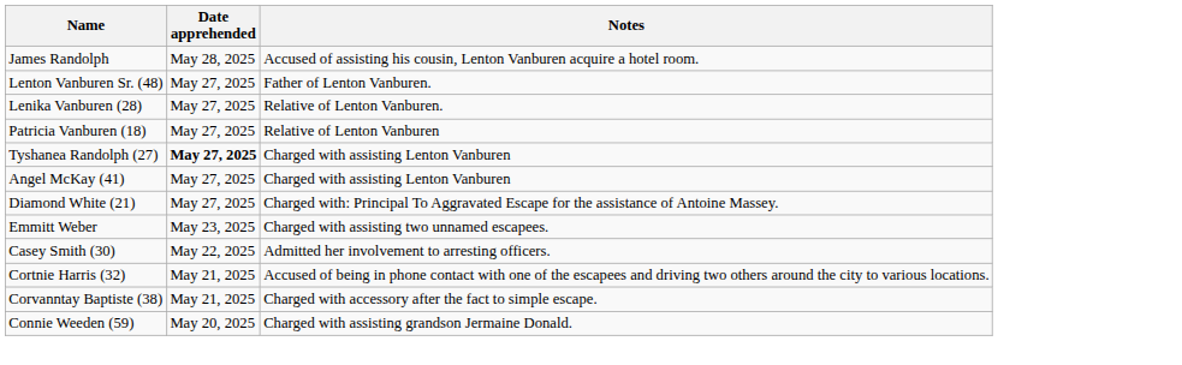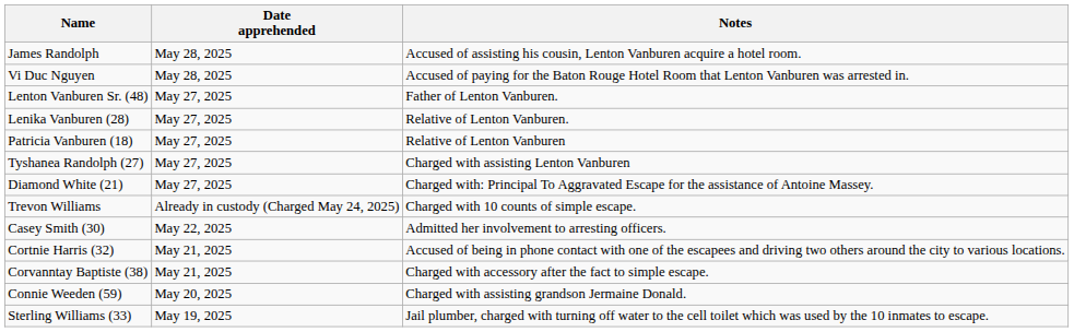 <table class="wikitable">
 <tr>
 <th>Name</th>
 <th>Date<br>apprehended</th>
 <th>Notes</th>
 </tr>
 <tr>
 <td>James Randolph</td>
 <td>May 28, 2025</td>
 <td>Accused of assisting his cousin, Lenton Vanburen acquire a hotel room.</td>
+</tr>
+<tr>
+<td>Vi Duc Nguyen</td>
+<td>May 28, 2025</td>
+<td>Accused of paying for the Baton Rouge Hotel Room that Lenton Vanburen was arrested in.</td>
 </tr>
 <tr>
 <td>Lenton Vanburen Sr. (48)</td>
 <td>May 27, 2025</td>
 <td>Father of Lenton Vanburen.</td>
 </tr>
 <tr>
 <td>Lenika Vanburen (28)</td>
 <td>May 27, 2025</td>
 <td>Relative of Lenton Vanburen.</td>
 </tr>
 <tr>
 <td>Patricia Vanburen (18)</td>
 <td>May 27, 2025</td>
 <td>Relative of Lenton Vanburen</td>
 </tr>
 <tr>
 <td>Tyshanea Randolph (27)</td>
-<td><strong>May 27, 2025</strong></td>
-<td>Charged with assisting Lenton Vanburen</td>
-</tr>
-<tr>
-<td>Angel McKay (41)</td>
 <td>May 27, 2025</td>
 <td>Charged with assisting Lenton Vanburen</td>
 </tr>
 <tr>
 <td>Diamond White (21)</td>
 <td>May 27, 2025</td>
 <td>Charged with: Principal To Aggravated Escape for the assistance of Antoine Massey.</td>
 </tr>
 <tr>
-<td>Emmitt Weber</td>
-<td>May 23, 2025</td>
-<td>Charged with assisting two unnamed escapees.</td>
+<td>Trevon Williams</td>
+<td>Already in custody (Charged May 24, 2025)</td>
+<td>Charged with 10 counts of simple escape.</td>
 </tr>
 <tr>
 <td>Casey Smith (30)</td>
 <td>May 22, 2025</td>
 <td>Admitted her involvement to arresting officers.</td>
 </tr>
 <tr>
 <td>Cortnie Harris (32)</td>
 <td>May 21, 2025</td>
 <td>Accused of being in phone contact with one of the escapees and driving two others around the city to various locations.</td>
 </tr>
 <tr>
 <td>Corvanntay Baptiste (38)</td>
 <td>May 21, 2025</td>
 <td>Charged with accessory after the fact to simple escape.</td>
 </tr>
 <tr>
 <td>Connie Weeden (59)</td>
 <td>May 20, 2025</td>
 <td>Charged with assisting grandson Jermaine Donald.</td>
 </tr>
+<tr>
+<td>Sterling Williams (33)</td>
+<td>May 19, 2025</td>
+<td>Jail plumber, charged with turning off water to the cell toilet which was used by the 10 inmates to escape.</td>
+</tr>
 </table>
